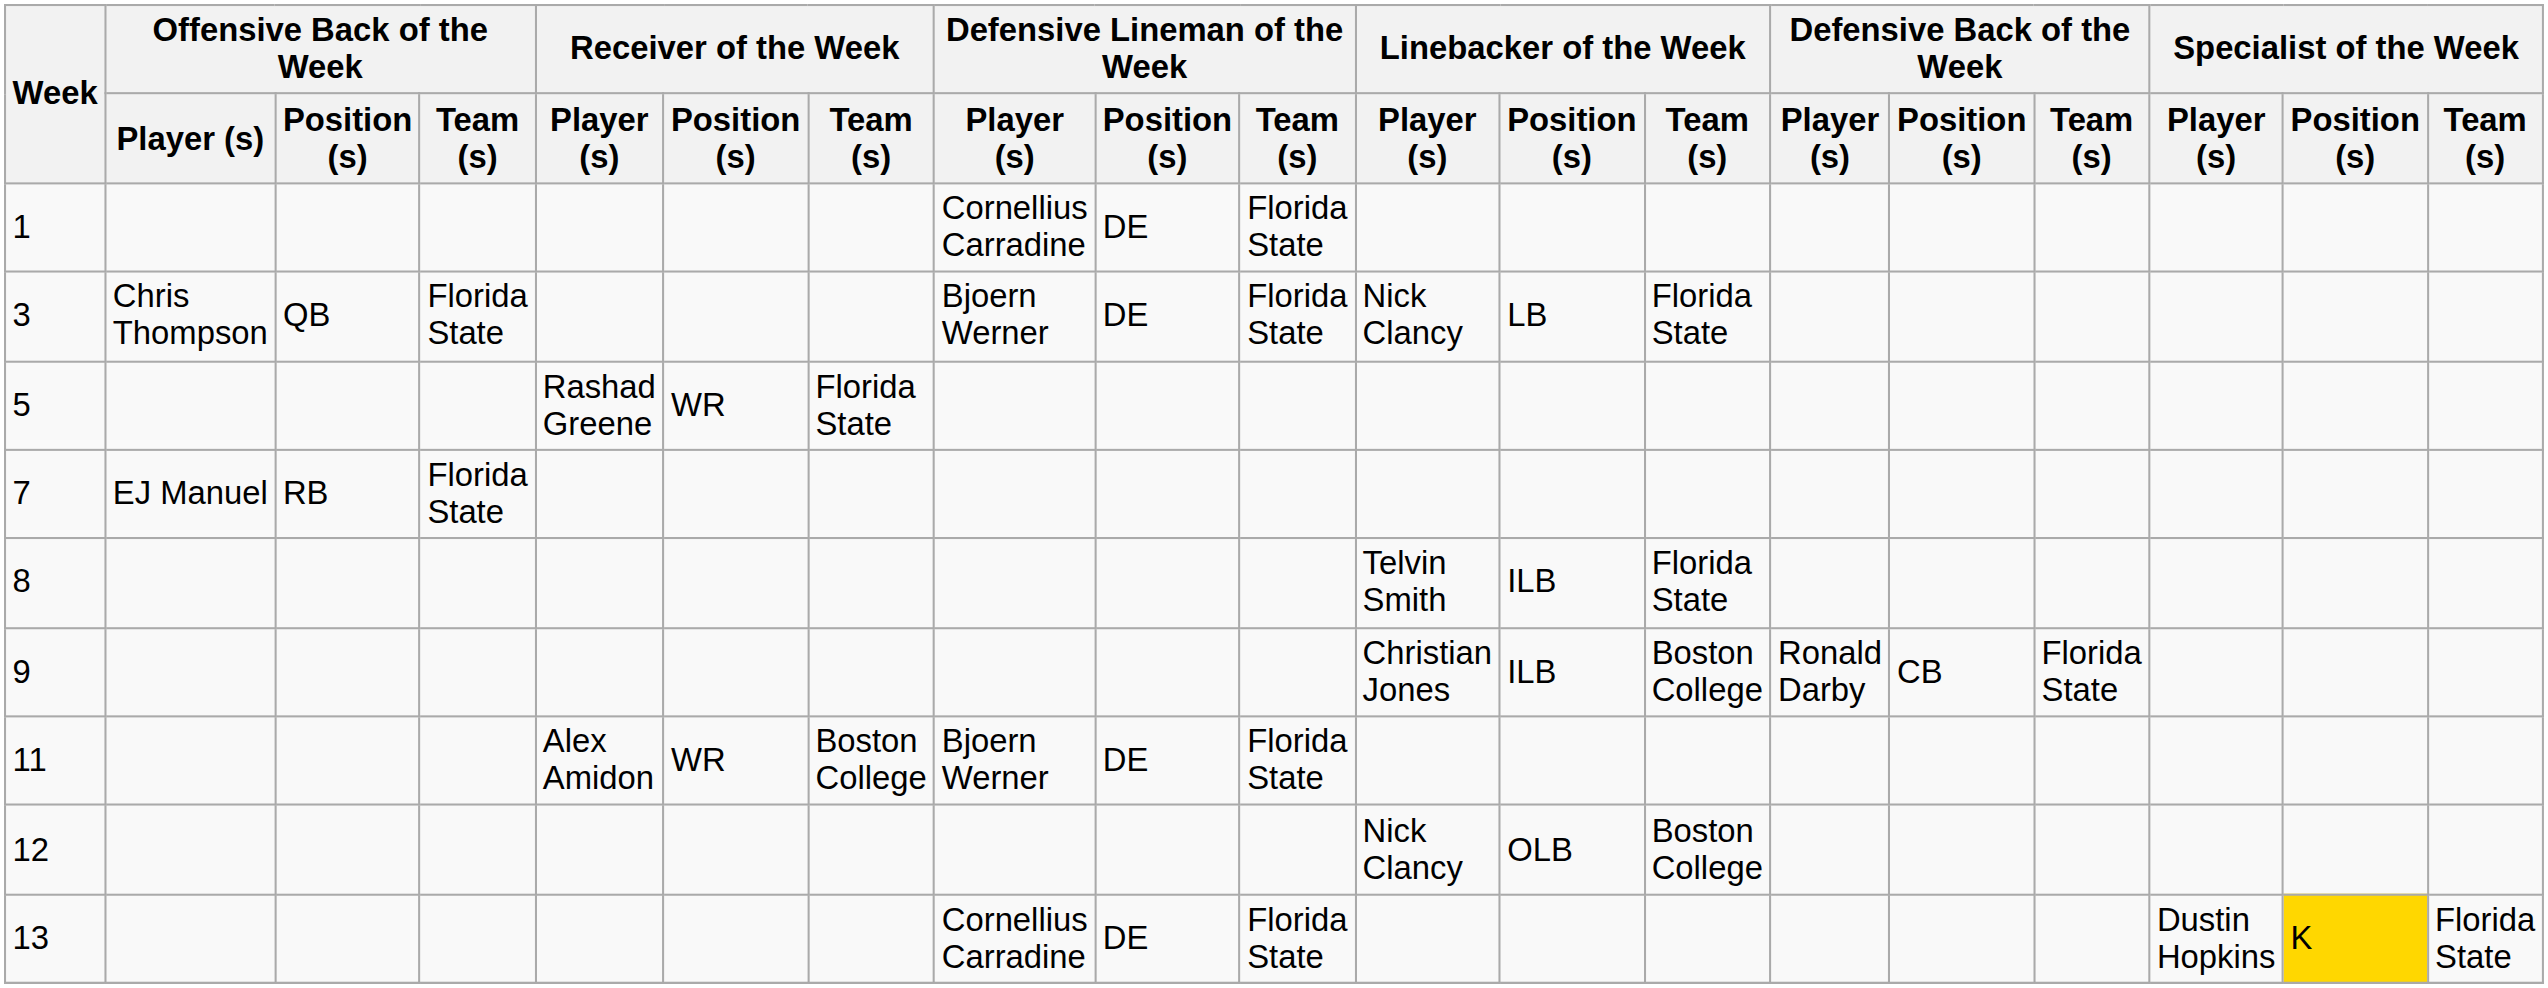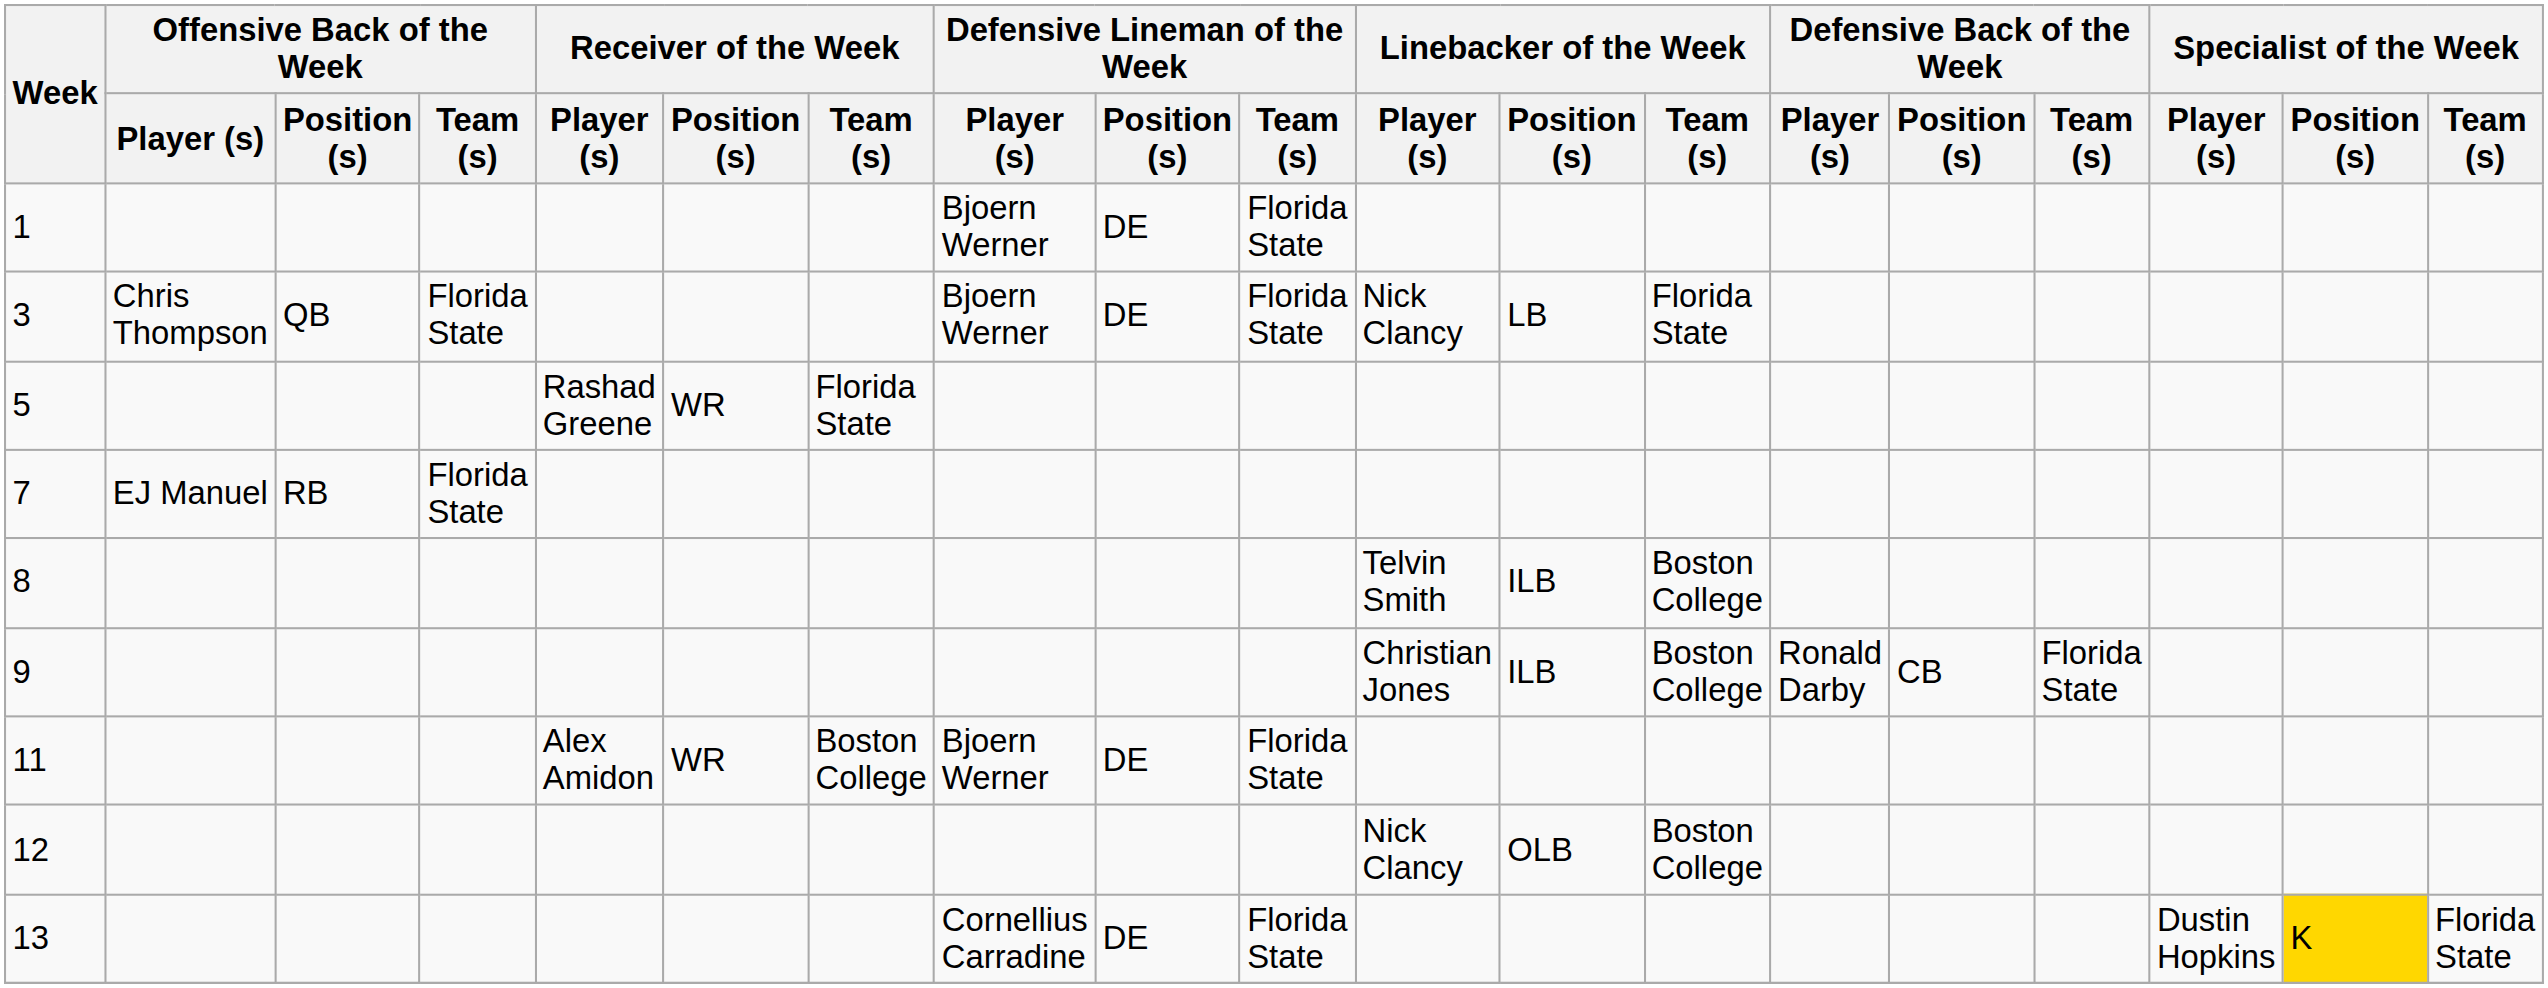 <table class="wikitable" border="1">
 <tr>
 <th rowspan="2">Week</th>
 <th colspan="3">Offensive Back of the Week</th>
 <th colspan="3">Receiver of the Week</th>
 <th colspan="3">Defensive Lineman of the Week</th>
 <th colspan="3">Linebacker of the Week</th>
 <th colspan="3">Defensive Back of the Week</th>
 <th colspan="3">Specialist of the Week</th>
 </tr>
 <tr>
 <th>Player (s)</th>
 <th>Position (s)</th>
 <th>Team (s)</th>
 <th>Player (s)</th>
 <th>Position (s)</th>
 <th>Team (s)</th>
 <th>Player (s)</th>
 <th>Position (s)</th>
 <th>Team (s)</th>
 <th>Player (s)</th>
 <th>Position (s)</th>
 <th>Team (s)</th>
 <th>Player (s)</th>
 <th>Position (s)</th>
 <th>Team (s)</th>
 <th>Player (s)</th>
 <th>Position (s)</th>
 <th>Team (s)</th>
 </tr>
 <tr>
 <td>1</td>
 <td></td>
 <td></td>
 <td></td>
 <td></td>
 <td></td>
 <td></td>
-<td>Cornellius Carradine</td>
+<td>Bjoern Werner</td>
 <td>DE</td>
 <td>Florida State</td>
 <td></td>
 <td></td>
 <td></td>
 <td></td>
 <td></td>
 <td></td>
 <td></td>
 <td></td>
 <td></td>
 </tr>
 <tr>
 <td>3</td>
 <td>Chris Thompson</td>
 <td>QB</td>
 <td>Florida State</td>
 <td></td>
 <td></td>
 <td></td>
 <td>Bjoern Werner</td>
 <td>DE</td>
 <td>Florida State</td>
 <td>Nick Clancy </td>
 <td>LB</td>
 <td>Florida State</td>
 <td></td>
 <td></td>
 <td></td>
 <td></td>
 <td></td>
 <td></td>
 </tr>
 <tr>
 <td>5</td>
 <td></td>
 <td></td>
 <td></td>
 <td>Rashad Greene</td>
 <td>WR</td>
 <td>Florida State</td>
 <td></td>
 <td></td>
 <td></td>
 <td></td>
 <td></td>
 <td></td>
 <td></td>
 <td></td>
 <td></td>
 <td></td>
 <td></td>
 <td></td>
 </tr>
 <tr>
 <td>7</td>
 <td>EJ Manuel</td>
 <td>RB</td>
 <td>Florida State</td>
 <td></td>
 <td></td>
 <td></td>
 <td></td>
 <td></td>
 <td></td>
 <td></td>
 <td></td>
 <td></td>
 <td></td>
 <td></td>
 <td></td>
 <td></td>
 <td></td>
 <td></td>
 </tr>
 <tr>
 <td>8</td>
 <td></td>
 <td></td>
 <td></td>
 <td></td>
 <td></td>
 <td></td>
 <td></td>
 <td></td>
 <td></td>
 <td>Telvin Smith</td>
 <td>ILB</td>
-<td>Florida State</td>
+<td>Boston College</td>
 <td></td>
 <td></td>
 <td></td>
 <td></td>
 <td></td>
 <td></td>
 </tr>
 <tr>
 <td>9</td>
 <td></td>
 <td></td>
 <td></td>
 <td></td>
 <td></td>
 <td></td>
 <td></td>
 <td></td>
 <td></td>
 <td>Christian Jones</td>
 <td>ILB</td>
 <td>Boston College</td>
 <td>Ronald Darby</td>
 <td>CB</td>
 <td>Florida State</td>
 <td></td>
 <td></td>
 <td></td>
 </tr>
 <tr>
 <td>11</td>
 <td></td>
 <td></td>
 <td></td>
 <td>Alex Amidon </td>
 <td>WR</td>
 <td>Boston College</td>
 <td>Bjoern Werner</td>
 <td>DE</td>
 <td>Florida State</td>
 <td></td>
 <td></td>
 <td></td>
 <td></td>
 <td></td>
 <td></td>
 <td></td>
 <td></td>
 <td></td>
 </tr>
 <tr>
 <td>12</td>
 <td></td>
 <td></td>
 <td></td>
 <td></td>
 <td></td>
 <td></td>
 <td></td>
 <td></td>
 <td></td>
 <td>Nick Clancy </td>
 <td>OLB</td>
 <td>Boston College</td>
 <td></td>
 <td></td>
 <td></td>
 <td></td>
 <td></td>
 <td></td>
 </tr>
 <tr>
 <td>13</td>
 <td></td>
 <td></td>
 <td></td>
 <td></td>
 <td></td>
 <td></td>
 <td>Cornellius Carradine</td>
 <td>DE</td>
 <td>Florida State</td>
 <td></td>
 <td></td>
 <td></td>
 <td></td>
 <td></td>
 <td></td>
 <td>Dustin Hopkins</td>
 <td style="background: gold;">K</td>
 <td>Florida State</td>
 </tr>
 <tr>
 </tr>
 </table>
